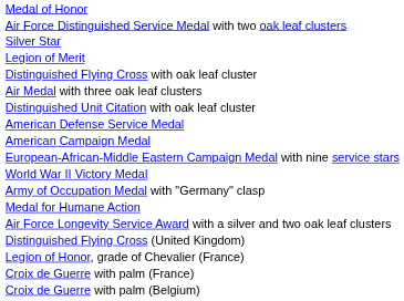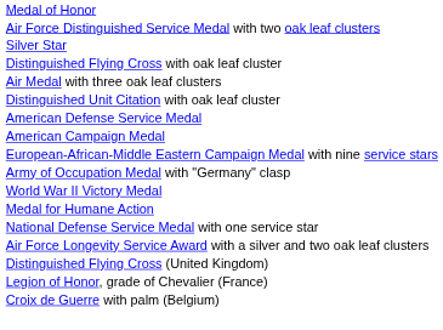 <table>
 <tr>
 <td></td>
 <td><a href='#'>Medal of Honor</a></td>
 <td></td>
 </tr>
 <tr>
 <td></td>
 <td><a href='#'>Air Force Distinguished Service Medal</a> with two <a href='#'>oak leaf clusters</a></td>
 <td></td>
 </tr>
 <tr>
 <td></td>
 <td><a href='#'>Silver Star</a></td>
-<td></td>
-</tr>
-<tr>
-<td></td>
-<td><a href='#'>Legion of Merit</a></td>
 <td></td>
 </tr>
 <tr>
 <td></td>
 <td><a href='#'>Distinguished Flying Cross</a> with oak leaf cluster</td>
 <td></td>
 </tr>
 <tr>
 <td></td>
 <td><a href='#'>Air Medal</a> with three oak leaf clusters</td>
 <td></td>
 </tr>
 <tr>
 <td></td>
 <td><a href='#'>Distinguished Unit Citation</a> with oak leaf cluster</td>
 <td></td>
 </tr>
 <tr>
 <td></td>
 <td><a href='#'>American Defense Service Medal</a></td>
 <td></td>
 </tr>
 <tr>
 <td></td>
 <td><a href='#'>American Campaign Medal</a></td>
 <td></td>
 </tr>
 <tr>
 <td></td>
 <td><a href='#'>European-African-Middle Eastern Campaign Medal</a> with nine <a href='#'>service stars</a></td>
 <td></td>
 </tr>
 <tr>
 <td></td>
+<td><a href='#'>Army of Occupation Medal</a> with "Germany" clasp</td>
+<td></td>
+</tr>
+<tr>
+<td></td>
 <td><a href='#'>World War II Victory Medal</a></td>
 <td></td>
 </tr>
 <tr>
 <td></td>
-<td><a href='#'>Army of Occupation Medal</a> with "Germany" clasp</td>
+<td><a href='#'>Medal for Humane Action</a></td>
 <td></td>
 </tr>
 <tr>
 <td></td>
-<td><a href='#'>Medal for Humane Action</a></td>
+<td><a href='#'>National Defense Service Medal</a> with one service star</td>
 <td></td>
 </tr>
 <tr>
 <td></td>
 <td><a href='#'>Air Force Longevity Service Award</a> with a silver and two oak leaf clusters</td>
 <td></td>
 </tr>
 <tr>
 <td></td>
 <td><a href='#'>Distinguished Flying Cross</a> (United Kingdom)</td>
 <td></td>
 </tr>
 <tr>
 <td></td>
 <td><a href='#'>Legion of Honor</a>, grade of Chevalier (France)</td>
 <td></td>
 </tr>
 <tr>
 <td></td>
-<td><a href='#'>Croix de Guerre</a> with palm (France)</td>
-<td></td>
-</tr>
-<tr>
-<td></td>
 <td><a href='#'>Croix de Guerre</a> with palm (Belgium)</td>
 <td></td>
 </tr>
 <tr>
 </tr>
 </table>
